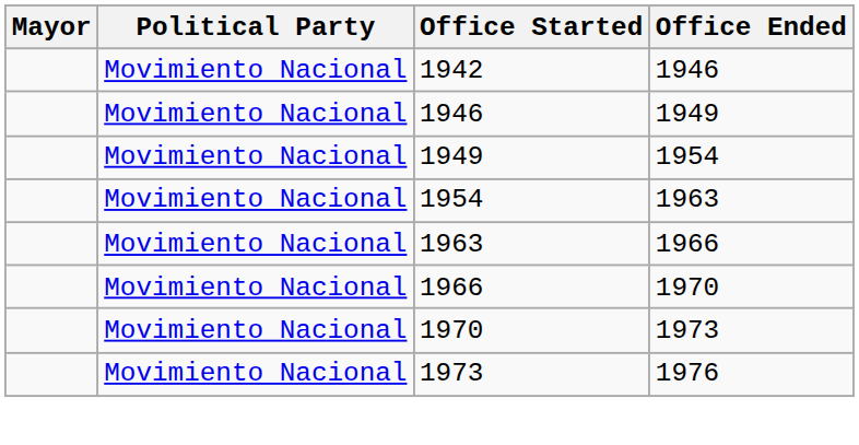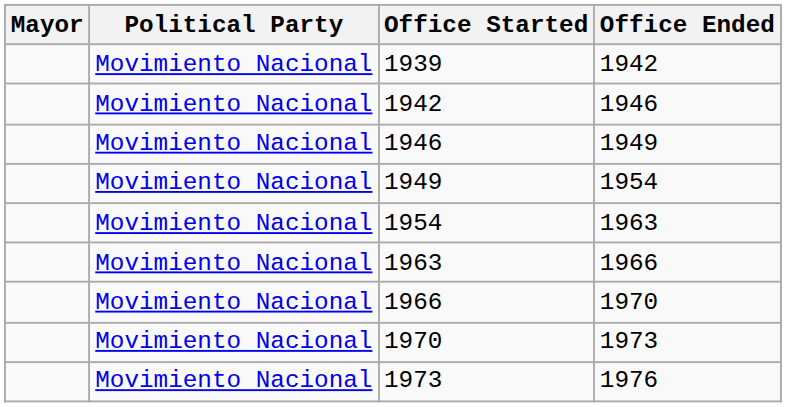 <table class="wikitable">
 <tr style="background:#efefef;">
 <th>Mayor</th>
 <th>Political Party</th>
 <th>Office Started</th>
 <th>Office Ended</th>
+</tr>
+<tr>
+<td></td>
+<td><a href='#'>Movimiento Nacional</a></td>
+<td>1939</td>
+<td>1942</td>
 </tr>
 <tr>
 <td></td>
 <td><a href='#'>Movimiento Nacional</a></td>
 <td>1942</td>
 <td>1946</td>
 </tr>
 <tr>
 <td></td>
 <td><a href='#'>Movimiento Nacional</a></td>
 <td>1946</td>
 <td>1949</td>
 </tr>
 <tr>
 <td></td>
 <td><a href='#'>Movimiento Nacional</a></td>
 <td>1949</td>
 <td>1954</td>
 </tr>
 <tr>
 <td></td>
 <td><a href='#'>Movimiento Nacional</a></td>
 <td>1954</td>
 <td>1963</td>
 </tr>
 <tr>
 <td></td>
 <td><a href='#'>Movimiento Nacional</a></td>
 <td>1963</td>
 <td>1966</td>
 </tr>
 <tr>
 <td></td>
 <td><a href='#'>Movimiento Nacional</a></td>
 <td>1966</td>
 <td>1970</td>
 </tr>
 <tr>
 <td></td>
 <td><a href='#'>Movimiento Nacional</a></td>
 <td>1970</td>
 <td>1973</td>
 </tr>
 <tr>
 <td></td>
 <td><a href='#'>Movimiento Nacional</a></td>
 <td>1973</td>
 <td>1976</td>
 </tr>
 </table>
